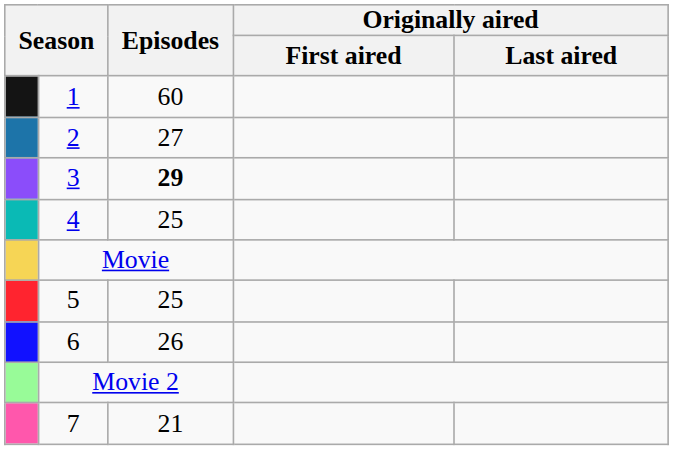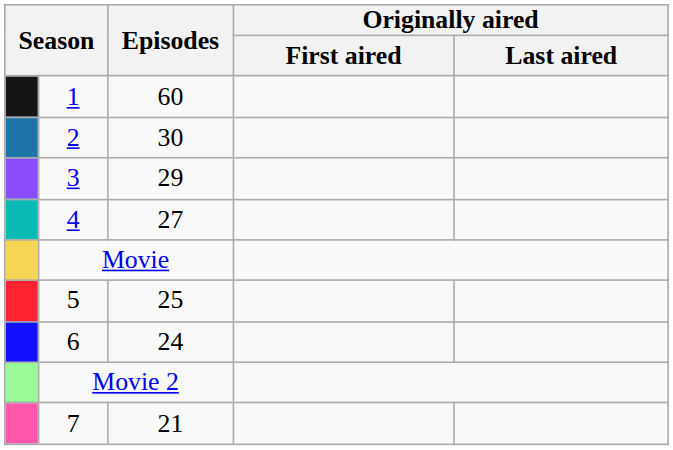 <table class="wikitable plainrowheaders" style="text-align:center;">
 <tr>
 <th scope="col" style="padding:0 8px;" rowspan="2" colspan="2">Season</th>
 <th scope="col" style="padding:0 8px;" rowspan="2">Episodes</th>
 <th scope="col" style="padding:0 80px;" colspan="2">Originally aired</th>
 </tr>
 <tr>
 <th scope="col">First aired</th>
 <th scope="col">Last aired</th>
 </tr>
 <tr>
 <td scope="row" style="background:#141414; color:#100;"></td>
 <td><a href='#'>1</a></td>
 <td>60</td>
 <td></td>
 <td></td>
 </tr>
 <tr>
 <td scope="row" style="background:#1d74a9; color:#100;"></td>
 <td><a href='#'>2</a></td>
-<td>27</td>
+<td>30</td>
 <td></td>
 <td></td>
 </tr>
 <tr>
 <td scope="row" style="background:#8b4dfa; color:#100;"></td>
 <td><a href='#'>3</a></td>
-<td><strong>29</strong></td>
+<td>29</td>
 <td></td>
 <td></td>
 </tr>
 <tr>
 <td scope="row" style="background:#0abab5; color:#100;"></td>
 <td><a href='#'>4</a></td>
-<td>25</td>
+<td>27</td>
 <td></td>
 <td></td>
 </tr>
 <tr>
 <td scope="row" style="background:#f6d555; color:#100;"></td>
 <td colspan="2"><a href='#'>Movie</a></td>
 <td colspan="2"></td>
 </tr>
 <tr>
 <td scope="row" style="background:#ff242f; color:#100;"></td>
 <td>5</td>
 <td>25</td>
 <td></td>
 <td></td>
 </tr>
 <tr>
 <td scope="row" style="background:#1111ff; color:#100;"></td>
 <td>6</td>
-<td>26</td>
+<td>24</td>
 <td></td>
 <td></td>
 </tr>
 <tr>
 <td scope="row" style="background:#98FB98; color:#100;"></td>
 <td colspan="2"><a href='#'>Movie 2</a></td>
 <td colspan="2"></td>
 </tr>
 <tr>
 <td scope="row" style="background:#FF57AC; color:#100;"></td>
 <td>7</td>
 <td>21</td>
 <td></td>
 <td></td>
 </tr>
 </table>
